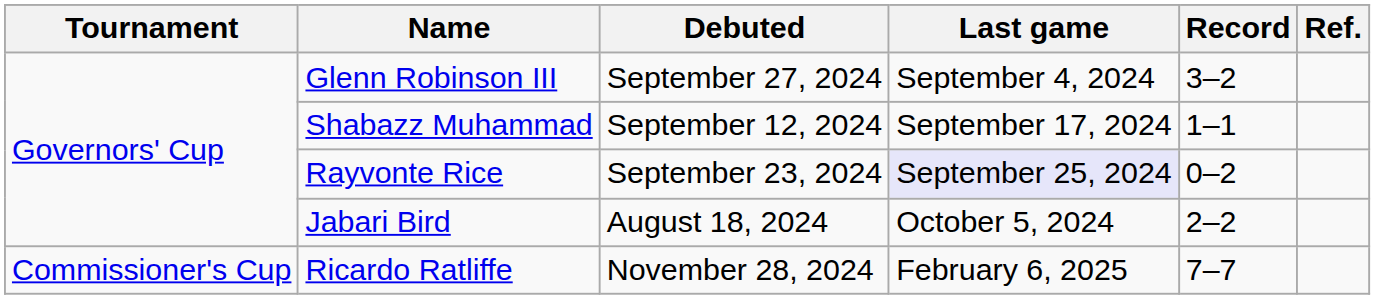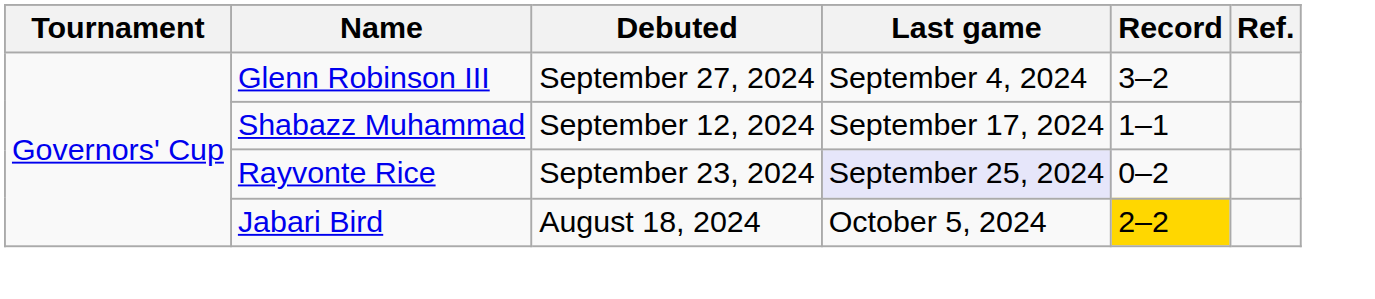 <table class="wikitable">
 <tr>
 <th>Tournament</th>
 <th>Name</th>
 <th>Debuted</th>
 <th>Last game</th>
 <th>Record</th>
 <th>Ref.</th>
 </tr>
 <tr>
 <td rowspan=4><a href='#'>Governors' Cup</a></td>
 <td><a href='#'>Glenn Robinson III</a></td>
 <td>September 27, 2024 </td>
 <td>September 4, 2024 </td>
 <td>3–2</td>
 <td></td>
 </tr>
 <tr>
 <td><a href='#'>Shabazz Muhammad</a></td>
 <td>September 12, 2024 </td>
 <td>September 17, 2024 </td>
 <td>1–1</td>
 <td></td>
 </tr>
 <tr>
 <td><a href='#'>Rayvonte Rice</a></td>
 <td>September 23, 2024 </td>
 <td style="background: lavender;">September 25, 2024 </td>
 <td>0–2</td>
 <td></td>
 </tr>
 <tr>
 <td><a href='#'>Jabari Bird</a></td>
 <td>August 18, 2024 </td>
 <td>October 5, 2024 </td>
-<td>2–2</td>
-<td></td>
-</tr>
-<tr>
-<td><a href='#'>Commissioner's Cup</a></td>
-<td><a href='#'>Ricardo Ratliffe</a></td>
-<td>November 28, 2024 </td>
-<td>February 6, 2025 </td>
-<td>7–7</td>
+<td style="background: gold;">2–2</td>
 <td></td>
 </tr>
 </table>
